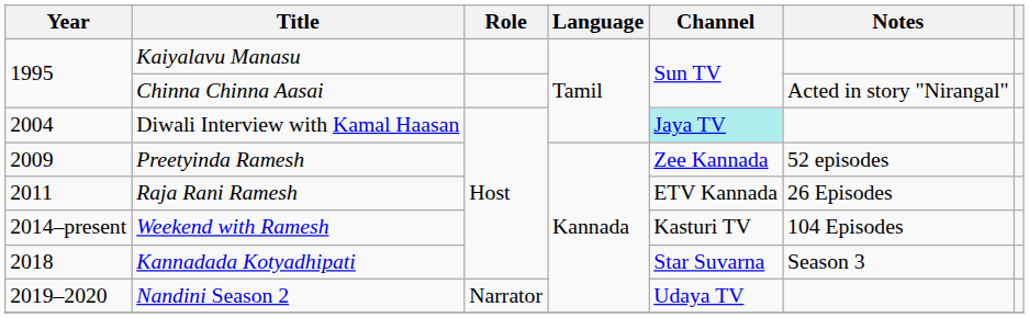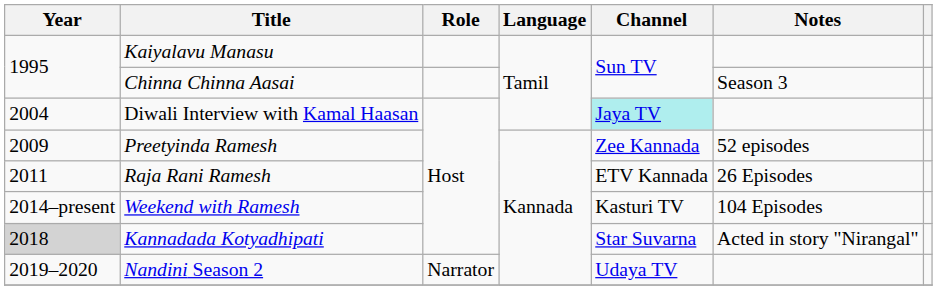 <table class="wikitable sortable">
 <tr>
 <th scope="col">Year</th>
 <th scope="col">Title</th>
 <th scope="col">Role</th>
 <th scope="col">Language</th>
 <th scope="col">Channel</th>
 <th scope="col" class="unsortable">Notes</th>
 <th scope="col" class="unsortable"></th>
 </tr>
 <tr>
 <td rowspan="2">1995</td>
 <td><em>Kaiyalavu Manasu</em></td>
 <td></td>
 <td rowspan="3">Tamil</td>
 <td rowspan="2"><a href='#'>Sun TV</a></td>
 <td></td>
 <td></td>
 </tr>
 <tr>
 <td><em>Chinna Chinna Aasai</em></td>
 <td></td>
-<td>Acted in story "Nirangal"</td>
+<td>Season 3</td>
 <td></td>
 </tr>
 <tr>
 <td>2004</td>
 <td>Diwali Interview with <a href='#'>Kamal Haasan</a></td>
 <td rowspan="5">Host</td>
 <td style="background: paleturquoise;"><a href='#'>Jaya TV</a></td>
 <td></td>
 <td></td>
 </tr>
 <tr>
 <td>2009</td>
 <td><em>Preetyinda Ramesh</em></td>
 <td rowspan="5">Kannada</td>
 <td><a href='#'>Zee Kannada</a></td>
 <td>52 episodes</td>
 <td></td>
 </tr>
 <tr>
 <td>2011</td>
 <td><em>Raja Rani Ramesh</em></td>
 <td>ETV Kannada</td>
 <td>26 Episodes</td>
 <td></td>
 </tr>
 <tr>
 <td>2014–present</td>
 <td><em><a href='#'>Weekend with Ramesh</a></em></td>
 <td>Kasturi TV</td>
 <td>104 Episodes</td>
 <td></td>
 </tr>
 <tr>
-<td>2018</td>
+<td style="background: lightgrey;">2018</td>
 <td><em><a href='#'>Kannadada Kotyadhipati</a></em></td>
 <td><a href='#'>Star Suvarna</a></td>
-<td>Season 3</td>
+<td>Acted in story "Nirangal"</td>
 <td></td>
 </tr>
 <tr>
 <td>2019–2020</td>
 <td><a href='#'><em>Nandini</em> Season 2</a></td>
 <td>Narrator</td>
 <td><a href='#'>Udaya TV</a></td>
 <td></td>
 <td></td>
 </tr>
 <tr>
 </tr>
 </table>
